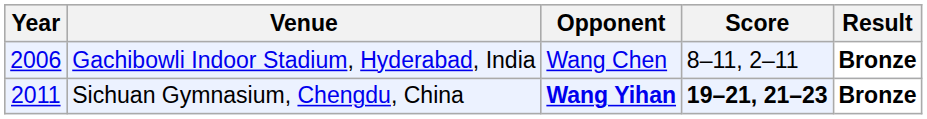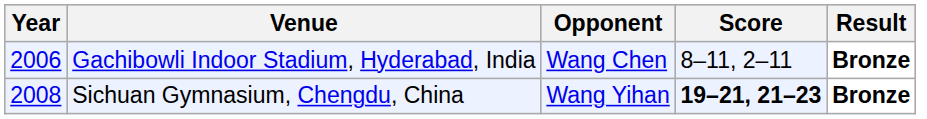 <table class="sortable wikitable" style="font-size: 90%;">
 <tr>
 <th>Year</th>
 <th>Venue</th>
 <th>Opponent</th>
 <th>Score</th>
 <th>Result</th>
 </tr>
 <tr style="background:#ECF2FF">
 <td align="center"><a href='#'>2006</a></td>
 <td align="left"><a href='#'>Gachibowli Indoor Stadium</a>, <a href='#'>Hyderabad</a>, India</td>
 <td align="left"> <a href='#'>Wang Chen</a></td>
 <td align="left">8–11, 2–11</td>
 <td style="text-align:left; background:white"> <strong>Bronze</strong></td>
 </tr>
 <tr style="background:#ECF2FF">
-<td align="center"><a href='#'>2011</a></td>
+<td align="center"><a href='#'>2008</a></td>
 <td align="left">Sichuan Gymnasium, <a href='#'>Chengdu</a>, China</td>
-<td align="left"><strong> <a href='#'>Wang Yihan</a></strong></td>
+<td align="left"> <a href='#'>Wang Yihan</a></td>
 <td align="left"><strong>19–21, 21–23</strong></td>
 <td style="text-align:left; background:white"> <strong>Bronze</strong></td>
 </tr>
 </table>
